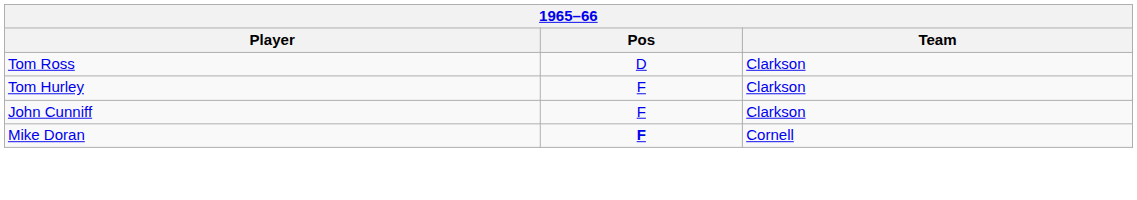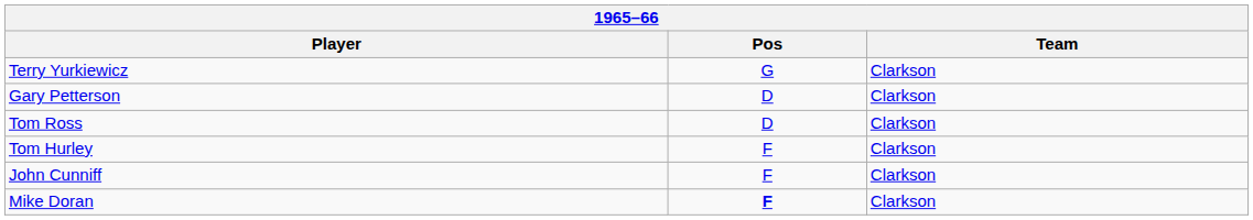 <table class="wikitable" width=95%>
 <tr>
 <th colspan=3><a href='#'>1965–66</a></th>
 </tr>
 <tr>
 <th>Player</th>
 <th>Pos</th>
 <th>Team</th>
+</tr>
+<tr>
+<td><a href='#'>Terry Yurkiewicz</a></td>
+<td align=center><a href='#'>G</a></td>
+<td><a href='#'>Clarkson</a></td>
+</tr>
+<tr>
+<td><a href='#'>Gary Petterson</a></td>
+<td align=center><a href='#'>D</a></td>
+<td><a href='#'>Clarkson</a></td>
 </tr>
 <tr>
 <td><a href='#'>Tom Ross</a></td>
 <td align=center><a href='#'>D</a></td>
 <td><a href='#'>Clarkson</a></td>
 </tr>
 <tr>
 <td><a href='#'>Tom Hurley</a></td>
 <td align=center><a href='#'>F</a></td>
 <td><a href='#'>Clarkson</a></td>
 </tr>
 <tr>
 <td><a href='#'>John Cunniff</a></td>
 <td align=center><a href='#'>F</a></td>
 <td><a href='#'>Clarkson</a></td>
 </tr>
 <tr>
 <td><a href='#'>Mike Doran</a></td>
 <td align=center><strong><a href='#'>F</a></strong></td>
-<td><a href='#'>Cornell</a></td>
+<td><a href='#'>Clarkson</a></td>
 </tr>
 </table>
